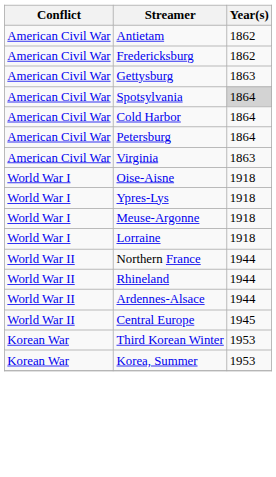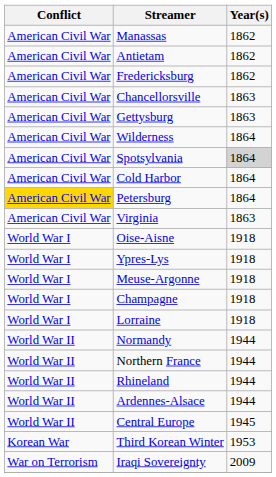 <table class="wikitable" align="left">
 <tr bgcolor="#efefef">
 <th>Conflict</th>
 <th>Streamer</th>
 <th>Year(s)</th>
+</tr>
+<tr>
+<td><a href='#'>American Civil War</a></td>
+<td><a href='#'>Manassas</a></td>
+<td>1862</td>
 </tr>
 <tr>
 <td><a href='#'>American Civil War</a></td>
 <td><a href='#'>Antietam</a></td>
 <td>1862</td>
 </tr>
 <tr>
 <td><a href='#'>American Civil War</a></td>
 <td><a href='#'>Fredericksburg</a></td>
 <td>1862</td>
 </tr>
 <tr>
 <td><a href='#'>American Civil War</a></td>
+<td><a href='#'>Chancellorsville</a></td>
+<td>1863</td>
+</tr>
+<tr>
+<td><a href='#'>American Civil War</a></td>
 <td><a href='#'>Gettysburg</a></td>
 <td>1863</td>
+</tr>
+<tr>
+<td><a href='#'>American Civil War</a></td>
+<td><a href='#'>Wilderness</a></td>
+<td>1864</td>
 </tr>
 <tr>
 <td><a href='#'>American Civil War</a></td>
 <td><a href='#'>Spotsylvania</a></td>
 <td style="background: lightgrey;">1864</td>
 </tr>
 <tr>
 <td><a href='#'>American Civil War</a></td>
 <td><a href='#'>Cold Harbor</a></td>
 <td>1864</td>
 </tr>
 <tr>
-<td><a href='#'>American Civil War</a></td>
+<td style="background: gold;"><a href='#'>American Civil War</a></td>
 <td><a href='#'>Petersburg</a></td>
 <td>1864</td>
 </tr>
 <tr>
 <td><a href='#'>American Civil War</a></td>
 <td><a href='#'>Virginia</a></td>
 <td>1863</td>
 </tr>
 <tr>
 <td><a href='#'>World War I</a></td>
 <td><a href='#'>Oise-Aisne</a></td>
 <td>1918</td>
 </tr>
 <tr>
 <td><a href='#'>World War I</a></td>
 <td><a href='#'>Ypres-Lys</a></td>
 <td>1918</td>
 </tr>
 <tr>
 <td><a href='#'>World War I</a></td>
 <td><a href='#'>Meuse-Argonne</a></td>
 <td>1918</td>
 </tr>
 <tr>
 <td><a href='#'>World War I</a></td>
+<td><a href='#'>Champagne</a></td>
+<td>1918</td>
+</tr>
+<tr>
+<td><a href='#'>World War I</a></td>
 <td><a href='#'>Lorraine</a></td>
 <td>1918</td>
+</tr>
+<tr>
+<td><a href='#'>World War II</a></td>
+<td><a href='#'>Normandy</a></td>
+<td>1944</td>
 </tr>
 <tr>
 <td><a href='#'>World War II</a></td>
 <td>Northern <a href='#'>France</a></td>
 <td>1944</td>
 </tr>
 <tr>
 <td><a href='#'>World War II</a></td>
 <td><a href='#'>Rhineland</a></td>
 <td>1944</td>
 </tr>
 <tr>
 <td><a href='#'>World War II</a></td>
 <td><a href='#'>Ardennes-Alsace</a></td>
 <td>1944</td>
 </tr>
 <tr>
 <td><a href='#'>World War II</a></td>
 <td><a href='#'>Central Europe</a></td>
 <td>1945</td>
 </tr>
 <tr>
 <td><a href='#'>Korean War</a></td>
 <td><a href='#'>Third Korean Winter</a></td>
 <td>1953</td>
 </tr>
 <tr>
-<td><a href='#'>Korean War</a></td>
-<td><a href='#'>Korea, Summer</a></td>
-<td>1953</td>
+<td><a href='#'>War on Terrorism</a></td>
+<td><a href='#'>Iraqi Sovereignty</a></td>
+<td>2009</td>
 </tr>
 <tr>
 </tr>
 </table>
